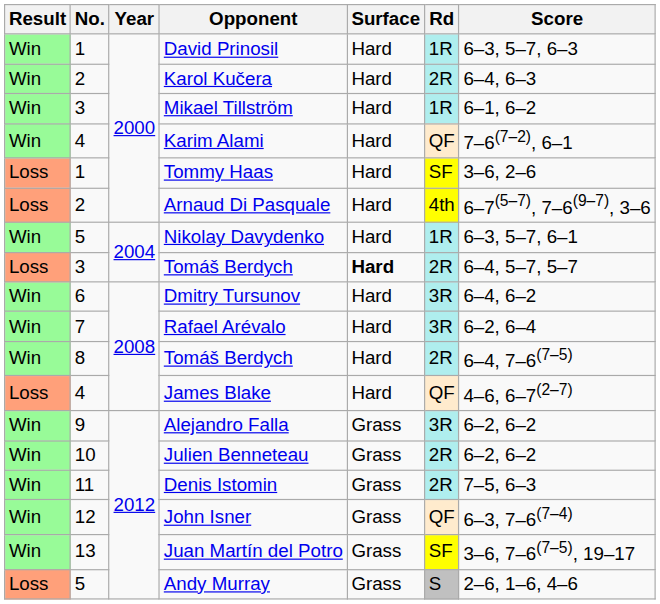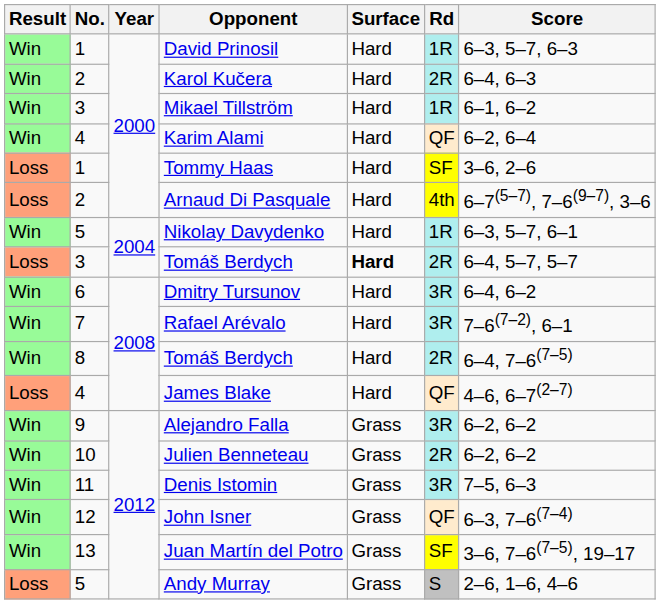 <table class="wikitable sortable nowrap">
 <tr>
 <th scope="col">Result</th>
 <th scope="col" class="unsortable">No.</th>
 <th scope="col">Year</th>
 <th scope="col">Opponent</th>
 <th scope="col">Surface</th>
 <th scope="col">Rd</th>
 <th scope="col" class="unsortable">Score</th>
 </tr>
 <tr>
 <td bgcolor=98FB98>Win</td>
 <td>1</td>
 <td rowspan=6><a href='#'>2000</a></td>
 <td> <a href='#'>David Prinosil</a></td>
 <td>Hard</td>
 <td style="background:#afeeee;">1R</td>
 <td>6–3, 5–7, 6–3</td>
 </tr>
 <tr>
 <td bgcolor=98FB98>Win</td>
 <td>2</td>
 <td> <a href='#'>Karol Kučera</a></td>
 <td>Hard</td>
 <td style="background:#afeeee;">2R</td>
 <td>6–4, 6–3</td>
 </tr>
 <tr>
 <td bgcolor=98FB98>Win</td>
 <td>3</td>
 <td> <a href='#'>Mikael Tillström</a></td>
 <td>Hard</td>
 <td style="background:#afeeee;">1R</td>
 <td>6–1, 6–2</td>
 </tr>
 <tr>
 <td bgcolor=98FB98>Win</td>
 <td>4</td>
 <td> <a href='#'>Karim Alami</a></td>
 <td>Hard</td>
 <td style="background:#ffebcd;" data-sort- value="6R">QF</td>
-<td>7–6<sup>(7–2)</sup>, 6–1</td>
+<td>6–2, 6–4</td>
 </tr>
 <tr>
 <td bgcolor=FFA07A>Loss</td>
 <td>1</td>
 <td> <a href='#'>Tommy Haas</a></td>
 <td>Hard</td>
 <td style="background:yellow;" data-sort- value="7R">SF</td>
 <td>3–6, 2–6</td>
 </tr>
 <tr>
 <td bgcolor=FFA07A>Loss</td>
 <td>2</td>
 <td> <a href='#'>Arnaud Di Pasquale</a></td>
 <td>Hard</td>
 <td style="background:yellow;" data-sort- value="7R">4th</td>
 <td>6–7<sup>(5–7)</sup>, 7–6<sup>(9–7)</sup>, 3–6</td>
 </tr>
 <tr>
 <td bgcolor=98FB98>Win</td>
 <td>5</td>
 <td rowspan=2><a href='#'>2004</a></td>
 <td> <a href='#'>Nikolay Davydenko</a></td>
 <td>Hard</td>
 <td style="background:#afeeee;">1R</td>
 <td>6–3, 5–7, 6–1</td>
 </tr>
 <tr>
 <td bgcolor=FFA07A>Loss</td>
 <td>3</td>
 <td> <a href='#'>Tomáš Berdych</a></td>
 <td><strong>Hard</strong></td>
 <td style="background:#afeeee;">2R</td>
 <td>6–4, 5–7, 5–7</td>
 </tr>
 <tr>
 <td bgcolor=98FB98>Win</td>
 <td>6</td>
 <td rowspan=4><a href='#'>2008</a></td>
 <td> <a href='#'>Dmitry Tursunov</a></td>
 <td>Hard</td>
 <td style="background:#afeeee;">3R</td>
 <td>6–4, 6–2</td>
 </tr>
 <tr>
 <td bgcolor=98FB98>Win</td>
 <td>7</td>
 <td> <a href='#'>Rafael Arévalo</a></td>
 <td>Hard</td>
 <td style="background:#afeeee;">3R</td>
-<td>6–2, 6–4</td>
+<td>7–6<sup>(7–2)</sup>, 6–1</td>
 </tr>
 <tr>
 <td bgcolor=98FB98>Win</td>
 <td>8</td>
 <td> <a href='#'>Tomáš Berdych</a></td>
 <td>Hard</td>
 <td style="background:#afeeee;">2R</td>
 <td>6–4, 7–6<sup>(7–5)</sup></td>
 </tr>
 <tr>
 <td bgcolor=FFA07A>Loss</td>
 <td>4</td>
 <td> <a href='#'>James Blake</a></td>
 <td>Hard</td>
 <td style="background:#ffebcd;" data-sort- value="6R">QF</td>
 <td>4–6, 6–7<sup>(2–7)</sup></td>
 </tr>
 <tr>
 <td bgcolor=98FB98>Win</td>
 <td>9</td>
 <td rowspan=6><a href='#'>2012</a></td>
 <td> <a href='#'>Alejandro Falla</a></td>
 <td>Grass</td>
 <td style="background:#afeeee;">3R</td>
 <td>6–2, 6–2</td>
 </tr>
 <tr>
 <td bgcolor=98FB98>Win</td>
 <td>10</td>
 <td> <a href='#'>Julien Benneteau</a></td>
 <td>Grass</td>
 <td style="background:#afeeee;">2R</td>
 <td>6–2, 6–2</td>
 </tr>
 <tr>
 <td bgcolor=98FB98>Win</td>
 <td>11</td>
 <td> <a href='#'>Denis Istomin</a></td>
 <td>Grass</td>
-<td style="background:#afeeee;">2R</td>
+<td style="background:#afeeee;">3R</td>
 <td>7–5, 6–3</td>
 </tr>
 <tr>
 <td bgcolor=98FB98>Win</td>
 <td>12</td>
 <td> <a href='#'>John Isner</a></td>
 <td>Grass</td>
 <td style="background:#ffebcd;" data-sort- value="6R">QF</td>
 <td>6–3, 7–6<sup>(7–4)</sup></td>
 </tr>
 <tr>
 <td bgcolor=98FB98>Win</td>
 <td>13</td>
 <td> <a href='#'>Juan Martín del Potro</a></td>
 <td>Grass</td>
 <td style="background:yellow;" data-sort- value="7R">SF</td>
 <td>3–6, 7–6<sup>(7–5)</sup>, 19–17</td>
 </tr>
 <tr>
 <td bgcolor=FFA07A>Loss</td>
 <td>5</td>
 <td> <a href='#'>Andy Murray</a></td>
 <td>Grass</td>
 <td style="background:silver;" data-sort- value="9R">S</td>
 <td>2–6, 1–6, 4–6</td>
 </tr>
 </table>
